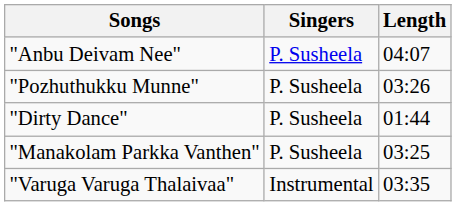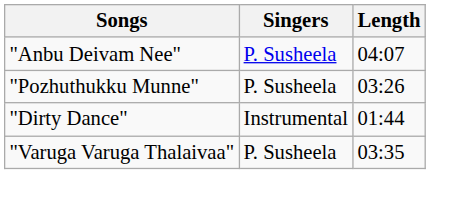 <table class="wikitable">
 <tr>
 <th>Songs</th>
 <th>Singers</th>
 <th>Length</th>
 </tr>
 <tr>
 <td>"Anbu Deivam Nee"</td>
 <td><a href='#'>P. Susheela</a></td>
 <td>04:07</td>
 </tr>
 <tr>
 <td>"Pozhuthukku Munne"</td>
 <td>P. Susheela</td>
 <td>03:26</td>
 </tr>
 <tr>
 <td>"Dirty Dance"</td>
-<td>P. Susheela</td>
+<td>Instrumental</td>
 <td>01:44</td>
 </tr>
 <tr>
-<td>"Manakolam Parkka Vanthen"</td>
+<td>"Varuga Varuga Thalaivaa"</td>
 <td>P. Susheela</td>
-<td>03:25</td>
-</tr>
-<tr>
-<td>"Varuga Varuga Thalaivaa"</td>
-<td>Instrumental</td>
 <td>03:35</td>
 </tr>
 </table>
